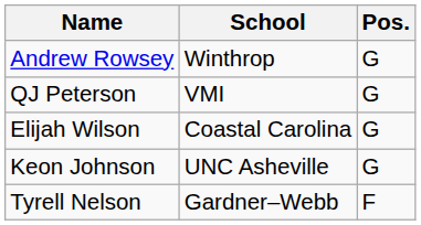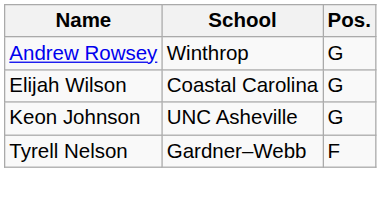 <table class="wikitable">
 <tr>
 <th>Name</th>
 <th>School</th>
 <th>Pos.</th>
 </tr>
 <tr>
 <td><a href='#'>Andrew Rowsey</a></td>
 <td>Winthrop</td>
-<td>G</td>
-</tr>
-<tr>
-<td>QJ Peterson</td>
-<td>VMI</td>
 <td>G</td>
 </tr>
 <tr>
 <td>Elijah Wilson</td>
 <td>Coastal Carolina</td>
 <td>G</td>
 </tr>
 <tr>
 <td>Keon Johnson</td>
 <td>UNC Asheville</td>
 <td>G</td>
 </tr>
 <tr>
 <td>Tyrell Nelson</td>
 <td>Gardner–Webb</td>
 <td>F</td>
 </tr>
 </table>
